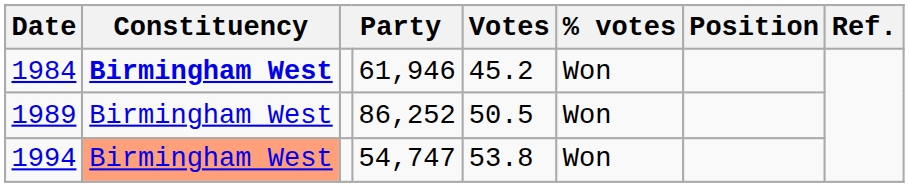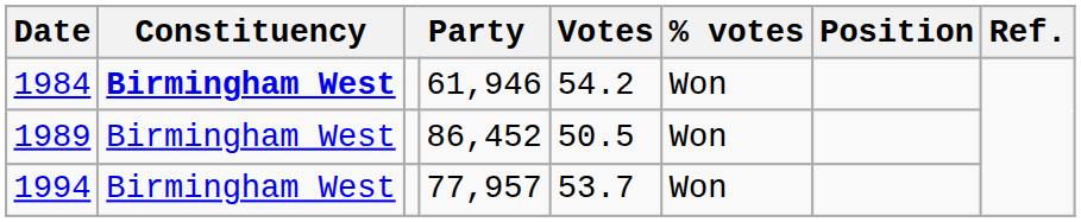 <table class="wikitable">
 <tr>
 <th>Date</th>
 <th>Constituency</th>
 <th colspan=2>Party</th>
 <th>Votes</th>
 <th>% votes</th>
 <th>Position</th>
 <th>Ref.</th>
 </tr>
 <tr>
 <td><a href='#'>1984</a></td>
 <td><strong><a href='#'>Birmingham West</a></strong></td>
 <td></td>
 <td>61,946</td>
-<td>45.2</td>
+<td>54.2</td>
 <td>Won</td>
 <td></td>
 </tr>
 <tr>
 <td><a href='#'>1989</a></td>
 <td><a href='#'>Birmingham West</a></td>
 <td></td>
-<td>86,252</td>
+<td>86,452</td>
 <td>50.5</td>
 <td>Won</td>
 <td></td>
 </tr>
 <tr>
 <td><a href='#'>1994</a></td>
-<td style="background: lightsalmon;"><a href='#'>Birmingham West</a></td>
+<td><a href='#'>Birmingham West</a></td>
 <td></td>
-<td>54,747</td>
-<td>53.8</td>
+<td>77,957</td>
+<td>53.7</td>
 <td>Won</td>
 <td></td>
 </tr>
 </table>
